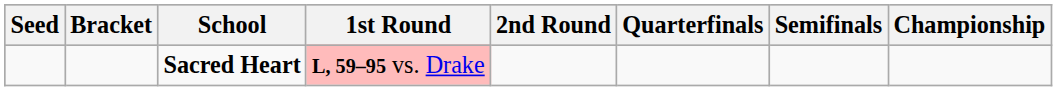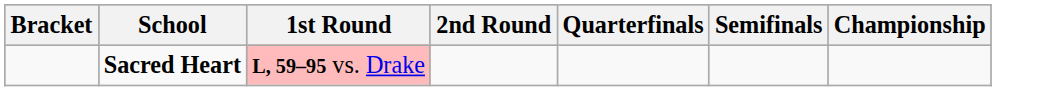 <table class="sortable wikitable" style="white-space:nowrap; font-size:90%;">
 <tr>
-<th>Seed</th>
 <th>Bracket</th>
 <th>School</th>
 <th>1st Round</th>
 <th>2nd Round</th>
 <th>Quarterfinals</th>
 <th>Semifinals</th>
 <th>Championship</th>
 </tr>
 <tr>
 <td></td>
-<td></td>
 <td><strong>Sacred Heart</strong></td>
 <td style="background:#fbb;"><small><strong>L, 59–95</strong></small> vs. <a href='#'>Drake</a></td>
 <td></td>
 <td></td>
 <td></td>
 <td></td>
 </tr>
 </table>
